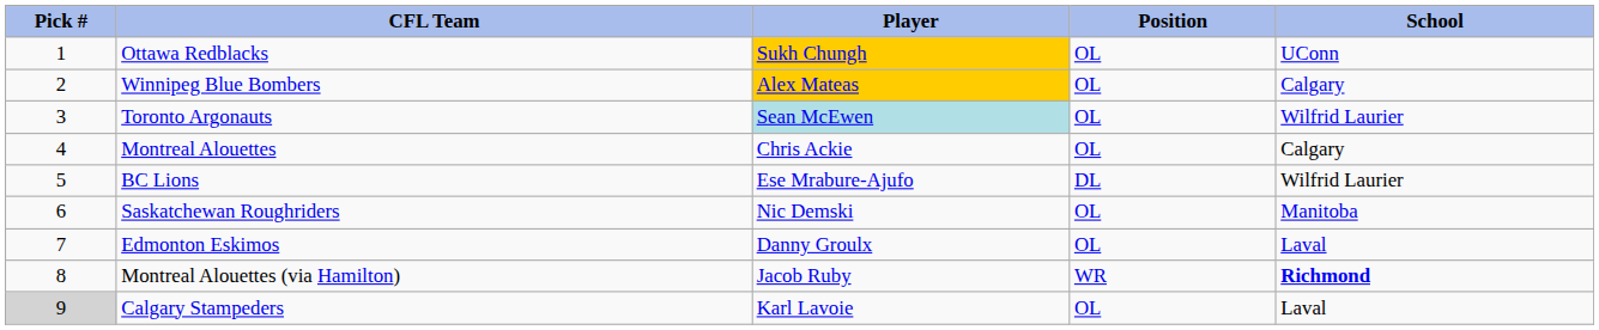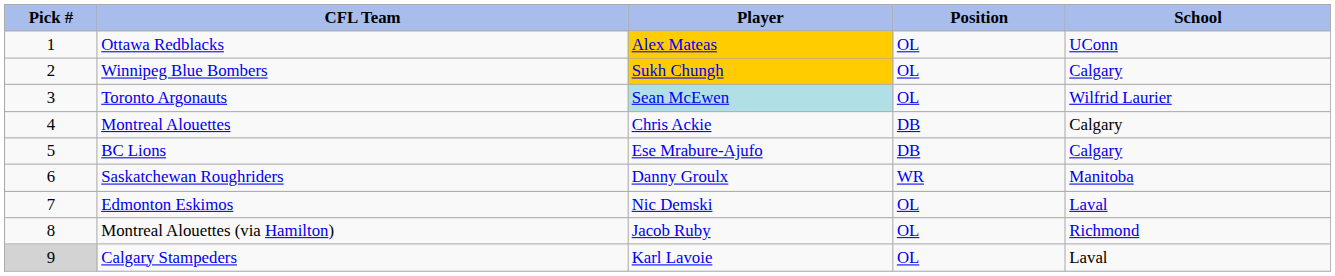 <table class="wikitable" style="width: 100%">
 <tr>
 <th style="background:#A8BDEC;" width=7%>Pick #</th>
 <th width=40% style="background:#A8BDEC;">CFL Team</th>
 <th width=20% style="background:#A8BDEC;">Player</th>
 <th width=13% style="background:#A8BDEC;">Position</th>
 <th width=20% style="background:#A8BDEC;">School</th>
 </tr>
 <tr>
 <td align=center>1</td>
 <td><a href='#'>Ottawa Redblacks</a></td>
-<td bgcolor="#FFCC00"><a href='#'>Sukh Chungh</a></td>
+<td bgcolor="#FFCC00"><a href='#'>Alex Mateas</a></td>
 <td><a href='#'>OL</a></td>
 <td><a href='#'>UConn</a></td>
 </tr>
 <tr>
 <td align=center>2</td>
 <td><a href='#'>Winnipeg Blue Bombers</a></td>
-<td bgcolor="#FFCC00"><a href='#'>Alex Mateas</a></td>
+<td bgcolor="#FFCC00"><a href='#'>Sukh Chungh</a></td>
 <td><a href='#'>OL</a></td>
 <td><a href='#'>Calgary</a></td>
 </tr>
 <tr>
 <td align=center>3</td>
 <td><a href='#'>Toronto Argonauts</a></td>
 <td bgcolor="#B0E0E6"><a href='#'>Sean McEwen</a></td>
 <td><a href='#'>OL</a></td>
 <td><a href='#'>Wilfrid Laurier</a></td>
 </tr>
 <tr>
 <td align=center>4</td>
 <td><a href='#'>Montreal Alouettes</a></td>
 <td><a href='#'>Chris Ackie</a></td>
-<td><a href='#'>OL</a></td>
+<td><a href='#'>DB</a></td>
 <td>Calgary</td>
 </tr>
 <tr>
 <td align=center>5</td>
 <td><a href='#'>BC Lions</a></td>
 <td><a href='#'>Ese Mrabure-Ajufo</a></td>
-<td><a href='#'>DL</a></td>
-<td>Wilfrid Laurier</td>
+<td><a href='#'>DB</a></td>
+<td><a href='#'>Calgary</a></td>
 </tr>
 <tr>
 <td align=center>6</td>
 <td><a href='#'>Saskatchewan Roughriders</a></td>
-<td><a href='#'>Nic Demski</a></td>
-<td><a href='#'>OL</a></td>
+<td><a href='#'>Danny Groulx</a></td>
+<td><a href='#'>WR</a></td>
 <td><a href='#'>Manitoba</a></td>
 </tr>
 <tr>
 <td align=center>7</td>
 <td><a href='#'>Edmonton Eskimos</a></td>
-<td><a href='#'>Danny Groulx</a></td>
+<td><a href='#'>Nic Demski</a></td>
 <td><a href='#'>OL</a></td>
 <td><a href='#'>Laval</a></td>
 </tr>
 <tr>
 <td align=center>8</td>
 <td>Montreal Alouettes (via <a href='#'>Hamilton</a>)</td>
 <td><a href='#'>Jacob Ruby</a></td>
-<td><a href='#'>WR</a></td>
-<td><strong><a href='#'>Richmond</a></strong></td>
+<td><a href='#'>OL</a></td>
+<td><a href='#'>Richmond</a></td>
 </tr>
 <tr>
 <td align=center style="background: lightgrey;">9</td>
 <td><a href='#'>Calgary Stampeders</a></td>
 <td><a href='#'>Karl Lavoie</a></td>
 <td><a href='#'>OL</a></td>
 <td>Laval</td>
 </tr>
 </table>
